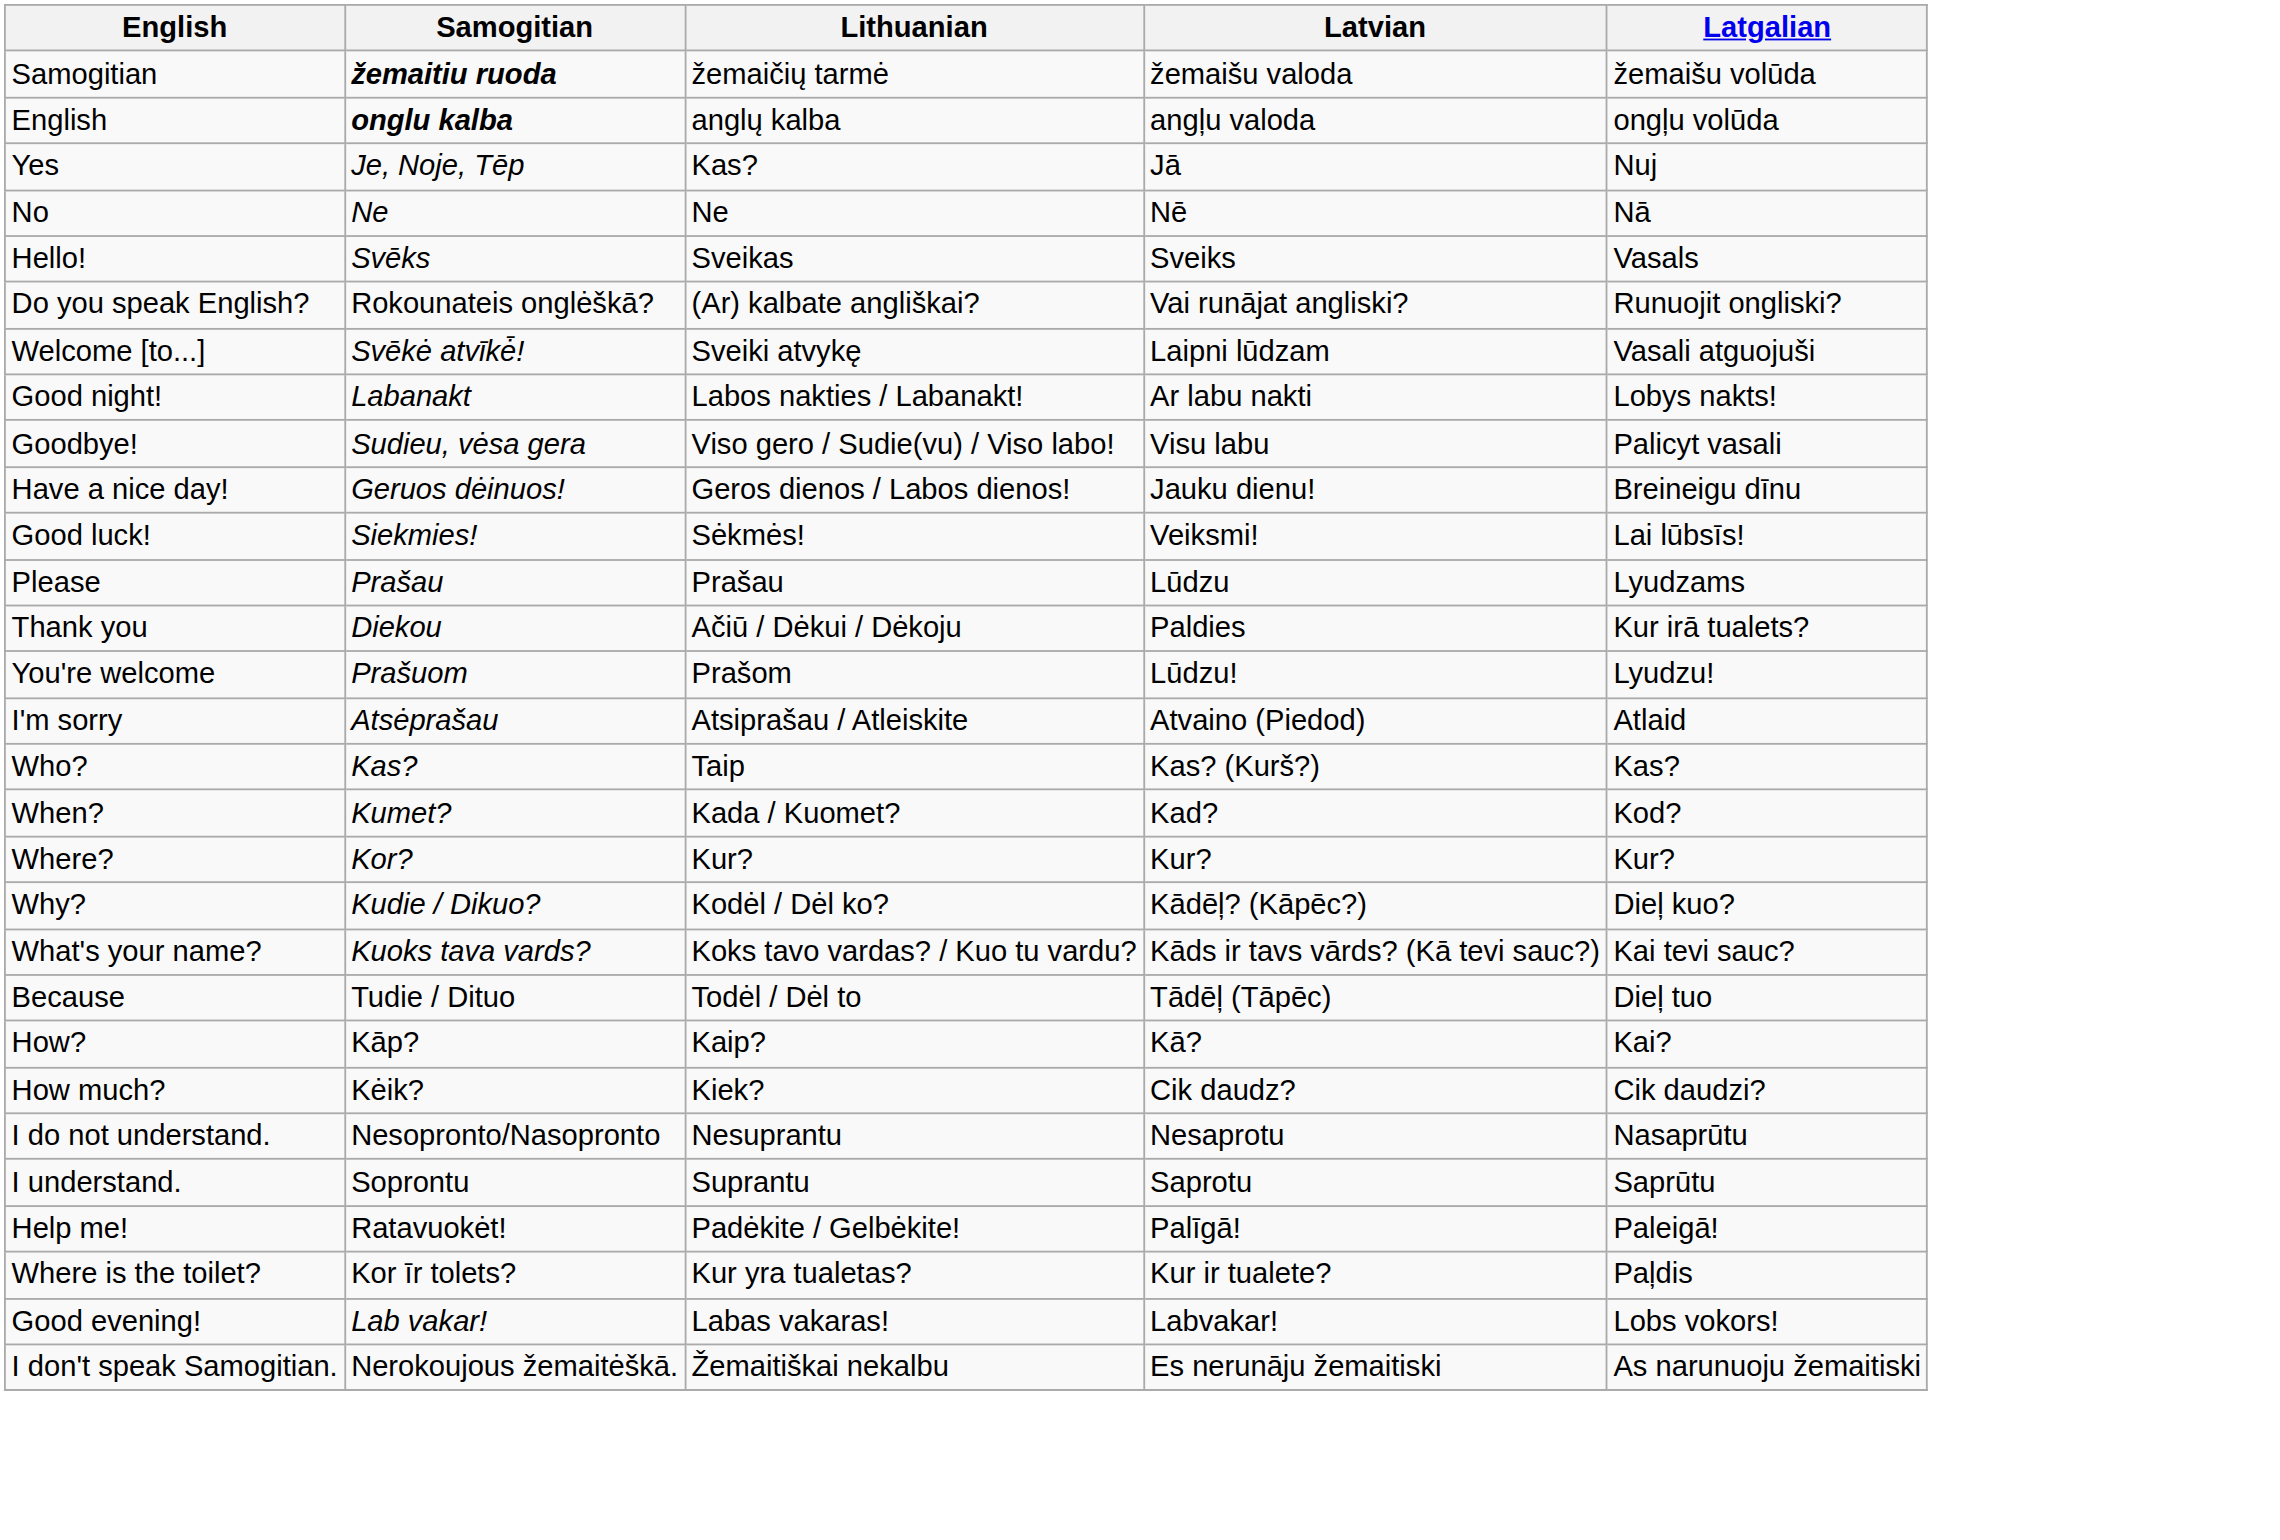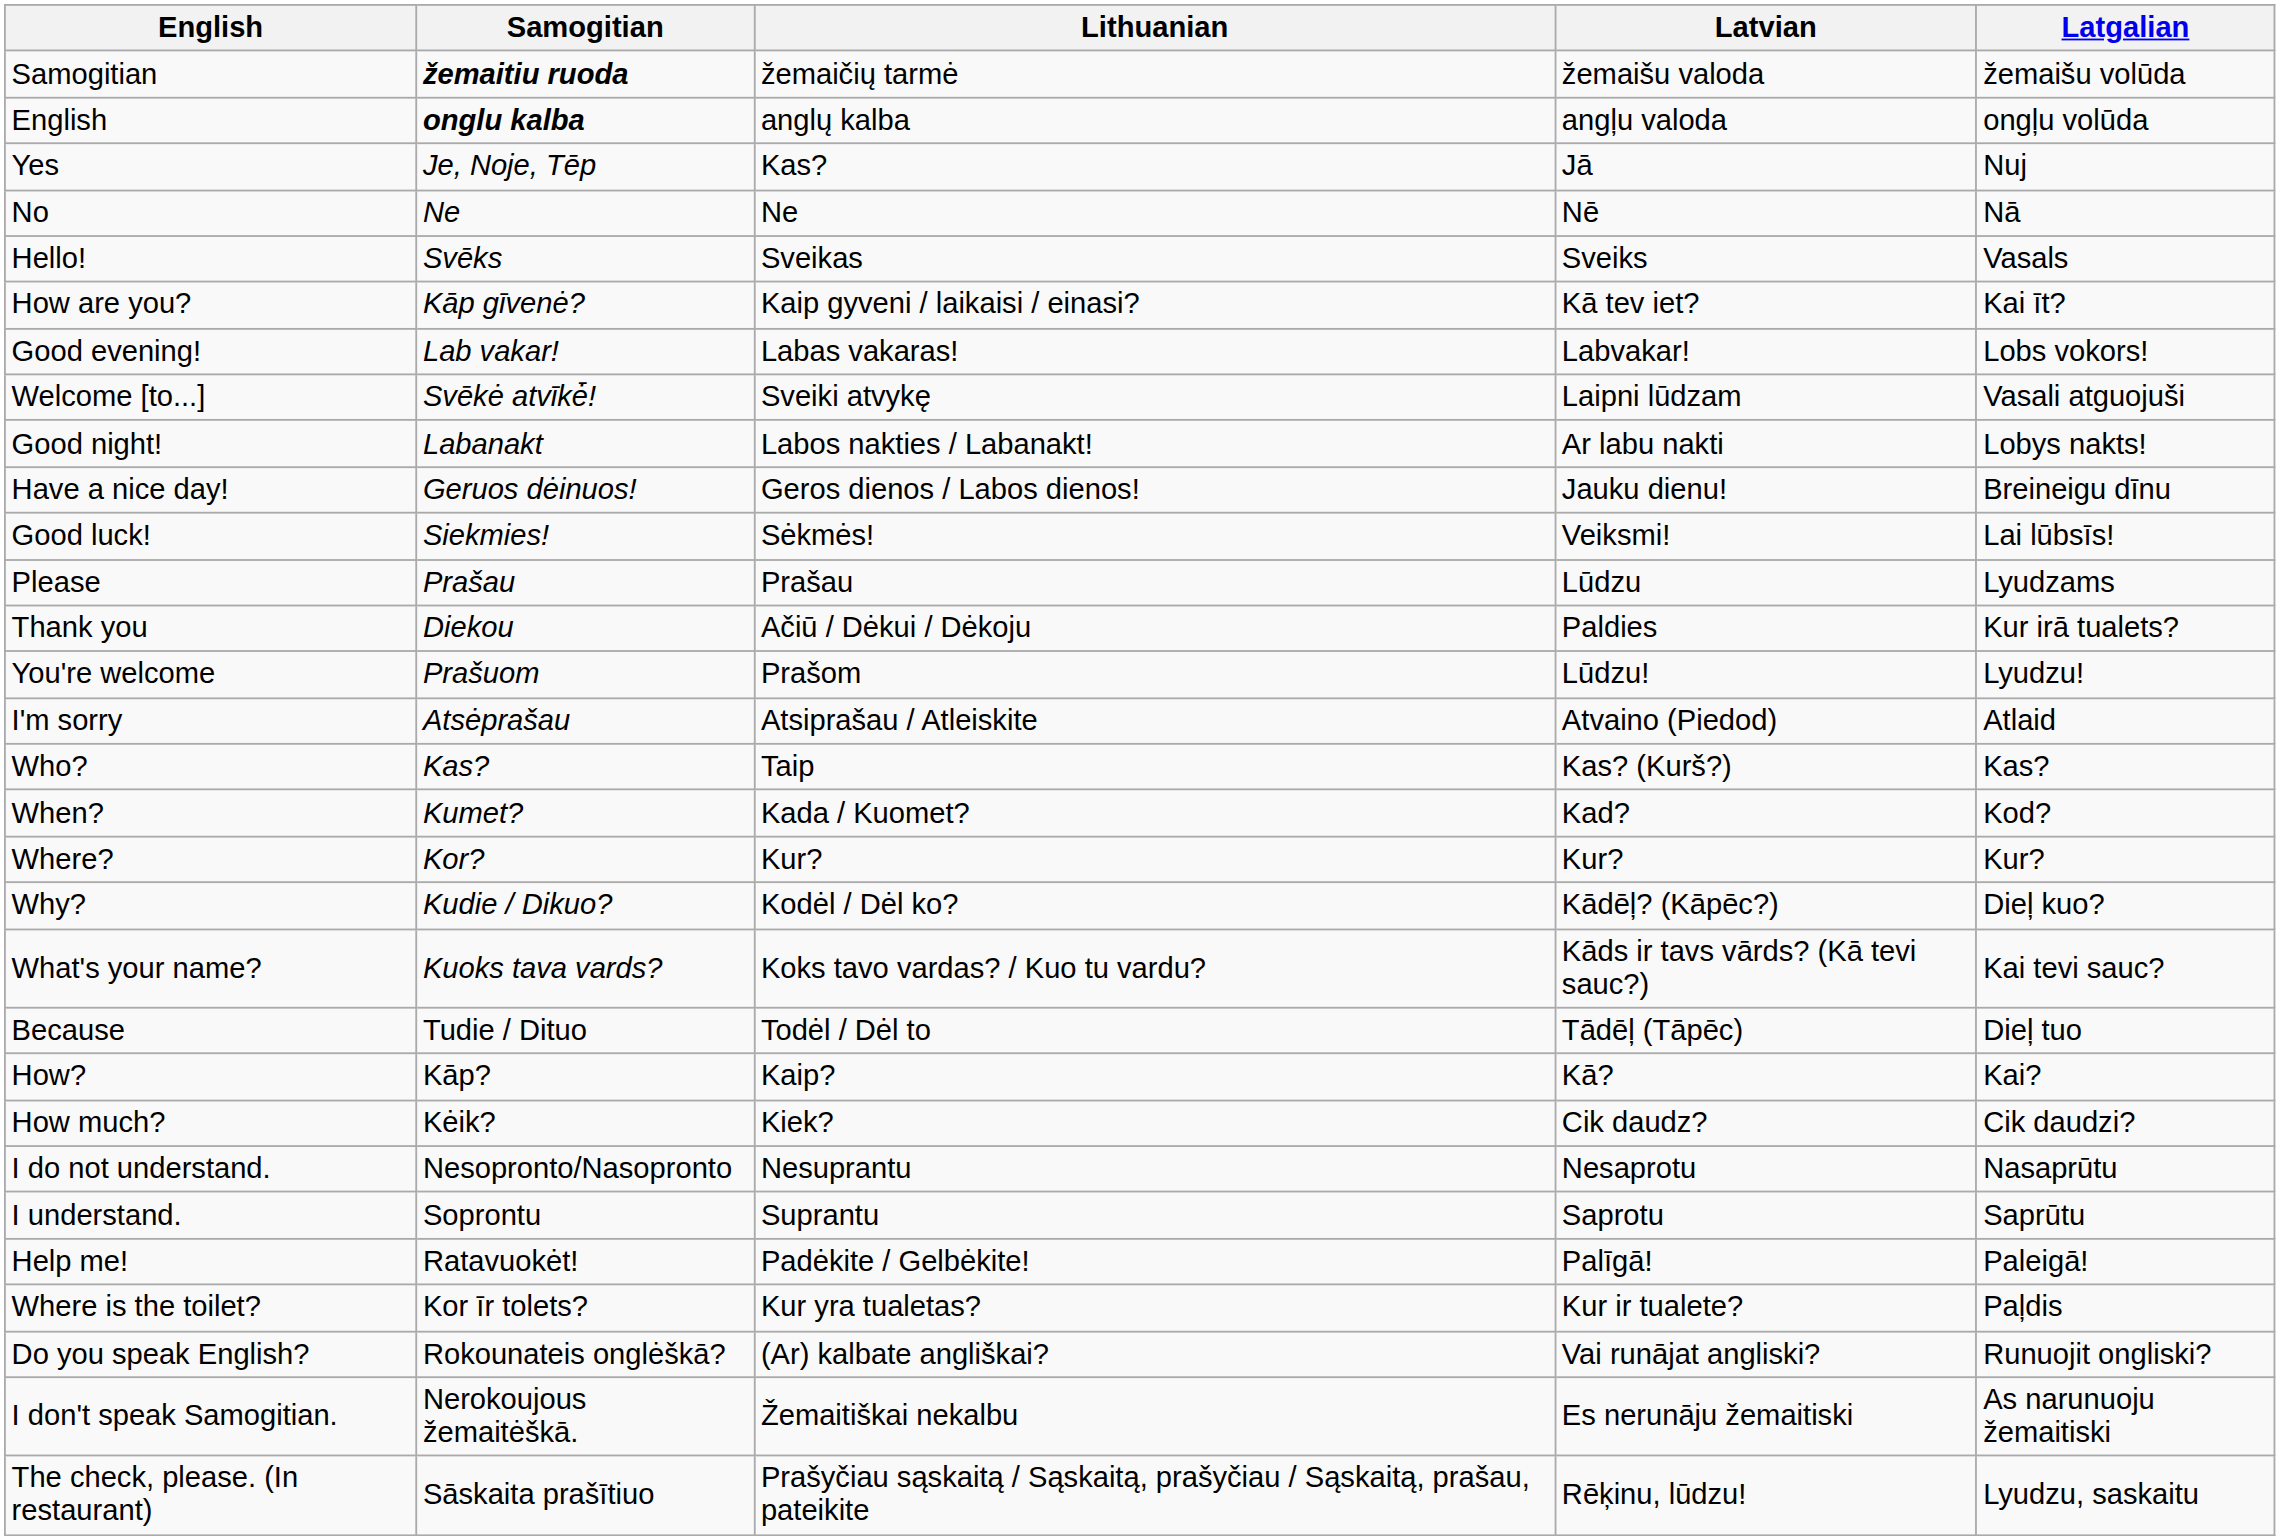 <table class="wikitable">
 <tr>
 <th>English</th>
 <th>Samogitian</th>
 <th>Lithuanian</th>
 <th>Latvian</th>
 <th><a href='#'>Latgalian</a></th>
 </tr>
 <tr>
 <td>Samogitian</td>
 <td><strong><em>žemaitiu ruoda</em></strong></td>
 <td>žemaičių tarmė</td>
 <td>žemaišu valoda</td>
 <td>žemaišu volūda</td>
 </tr>
 <tr>
 <td>English</td>
 <td><strong><em>onglu kalba</em></strong></td>
 <td>anglų kalba</td>
 <td>angļu valoda</td>
 <td>ongļu volūda</td>
 </tr>
 <tr>
 <td>Yes</td>
 <td><em>Je, Noje, Tēp</em></td>
 <td>Kas?</td>
 <td>Jā</td>
 <td>Nuj</td>
 </tr>
 <tr>
 <td>No</td>
 <td><em>Ne</em></td>
 <td>Ne</td>
 <td>Nē</td>
 <td>Nā</td>
 </tr>
 <tr>
 <td>Hello!</td>
 <td><em>Svēks</em></td>
 <td>Sveikas</td>
 <td>Sveiks</td>
 <td>Vasals</td>
 </tr>
 <tr>
-<td>Do you speak English?</td>
-<td></em>Rokounateis onglėškā?<em></td>
-<td>(Ar) kalbate angliškai?</td>
-<td>Vai runājat angliski?</td>
-<td>Runuojit ongliski?</td>
+<td>How are you?</td>
+<td><em>Kāp gīvenė?</em></td>
+<td>Kaip gyveni / laikaisi / einasi?</td>
+<td>Kā tev iet?</td>
+<td>Kai īt?</td>
+</tr>
+<tr>
+<td>Good evening!</td>
+<td><em>Lab vakar!</em></td>
+<td>Labas vakaras!</td>
+<td>Labvakar!</td>
+<td>Lobs vokors!</td>
 </tr>
 <tr>
 <td>Welcome [to...]</td>
 <td><em>Svēkė atvīkė̄!</em></td>
 <td>Sveiki atvykę</td>
 <td>Laipni lūdzam</td>
 <td>Vasali atguojuši</td>
 </tr>
 <tr>
 <td>Good night!</td>
 <td><em>Labanakt</em></td>
 <td>Labos nakties / Labanakt!</td>
 <td>Ar labu nakti</td>
 <td>Lobys nakts!</td>
-</tr>
-<tr>
-<td>Goodbye!</td>
-<td><em>Sudieu, vėsa gera</em></td>
-<td>Viso gero / Sudie(vu) / Viso labo!</td>
-<td>Visu labu</td>
-<td>Palicyt vasali</td>
 </tr>
 <tr>
 <td>Have a nice day!</td>
 <td><em>Geruos dėinuos!</em></td>
 <td>Geros dienos / Labos dienos!</td>
 <td>Jauku dienu!</td>
 <td>Breineigu dīnu</td>
 </tr>
 <tr>
 <td>Good luck!</td>
 <td><em>Siekmies!</em></td>
 <td>Sėkmės!</td>
 <td>Veiksmi!</td>
 <td>Lai lūbsīs!</td>
 </tr>
 <tr>
 <td>Please</td>
 <td><em>Prašau</em></td>
 <td>Prašau</td>
 <td>Lūdzu</td>
 <td>Lyudzams</td>
 </tr>
 <tr>
 <td>Thank you</td>
 <td><em>Diekou</em></td>
 <td>Ačiū / Dėkui / Dėkoju</td>
 <td>Paldies</td>
 <td>Kur irā tualets?</td>
 </tr>
 <tr>
 <td>You're welcome</td>
 <td><em>Prašuom</em></td>
 <td>Prašom</td>
 <td>Lūdzu!</td>
 <td>Lyudzu!</td>
 </tr>
 <tr>
 <td>I'm sorry</td>
 <td><em>Atsėprašau</em></td>
 <td>Atsiprašau / Atleiskite</td>
 <td>Atvaino (Piedod)</td>
 <td>Atlaid</td>
 </tr>
 <tr>
 <td>Who?</td>
 <td><em>Kas?</em></td>
 <td>Taip</td>
 <td>Kas? (Kurš?)</td>
 <td>Kas?</td>
 </tr>
 <tr>
 <td>When?</td>
 <td><em>Kumet?</em></td>
 <td>Kada / Kuomet?</td>
 <td>Kad?</td>
 <td>Kod?</td>
 </tr>
 <tr>
 <td>Where?</td>
 <td><em>Kor?</em></td>
 <td>Kur?</td>
 <td>Kur?</td>
 <td>Kur?</td>
 </tr>
 <tr>
 <td>Why?</td>
 <td><em>Kudie / Dikuo?</em></td>
 <td>Kodėl / Dėl ko?</td>
 <td>Kādēļ? (Kāpēc?)</td>
 <td>Dieļ kuo?</td>
 </tr>
 <tr>
 <td>What's your name?</td>
 <td><em>Kuoks tava vards?</td>
 <td>Koks tavo vardas? / Kuo tu vardu?</td>
 <td>Kāds ir tavs vārds? (Kā tevi sauc?)</td>
 <td>Kai tevi sauc?</td>
 </tr>
 <tr>
 <td>Because</td>
 <td></em>Tudie / Dituo<em></td>
 <td>Todėl / Dėl to</td>
 <td>Tādēļ (Tāpēc)</td>
 <td>Dieļ tuo</td>
 </tr>
 <tr>
 <td>How?</td>
 <td></em>Kāp?<em></td>
 <td>Kaip?</td>
 <td>Kā?</td>
 <td>Kai?</td>
 </tr>
 <tr>
 <td>How much?</td>
 <td></em>Kėik?<em></td>
 <td>Kiek?</td>
 <td>Cik daudz?</td>
 <td>Cik daudzi?</td>
 </tr>
 <tr>
 <td>I do not understand.</td>
 <td></em>Nesopronto/Nasopronto<em></td>
 <td>Nesuprantu</td>
 <td>Nesaprotu</td>
 <td>Nasaprūtu</td>
 </tr>
 <tr>
 <td>I understand.</td>
 <td></em>Soprontu<em></td>
 <td>Suprantu</td>
 <td>Saprotu</td>
 <td>Saprūtu</td>
 </tr>
 <tr>
 <td>Help me!</td>
 <td></em>Ratavuokėt!<em></td>
 <td>Padėkite / Gelbėkite!</td>
 <td>Palīgā!</td>
 <td>Paleigā!</td>
 </tr>
 <tr>
 <td>Where is the toilet?</td>
 <td></em>Kor īr tolets?<em></td>
 <td>Kur yra tualetas?</td>
 <td>Kur ir tualete?</td>
 <td>Paļdis</td>
 </tr>
 <tr>
-<td>Good evening!</td>
-<td><em>Lab vakar!</em></td>
-<td>Labas vakaras!</td>
-<td>Labvakar!</td>
-<td>Lobs vokors!</td>
+<td>Do you speak English?</td>
+<td></em>Rokounateis onglėškā?<em></td>
+<td>(Ar) kalbate angliškai?</td>
+<td>Vai runājat angliski?</td>
+<td>Runuojit ongliski?</td>
 </tr>
 <tr>
 <td>I don't speak Samogitian.</td>
 <td></em>Nerokoujous žemaitėškā.<em></td>
 <td>Žemaitiškai nekalbu</td>
 <td>Es nerunāju žemaitiski</td>
 <td>As narunuoju žemaitiski</td>
 </tr>
 <tr>
+<td>The check, please. (In restaurant)</td>
+<td></em>Sāskaita prašītiuo<em></td>
+<td>Prašyčiau sąskaitą / Sąskaitą, prašyčiau / Sąskaitą, prašau, pateikite</td>
+<td>Rēķinu, lūdzu!</td>
+<td>Lyudzu, saskaitu</td>
+</tr>
+<tr>
 </tr>
 </table>
